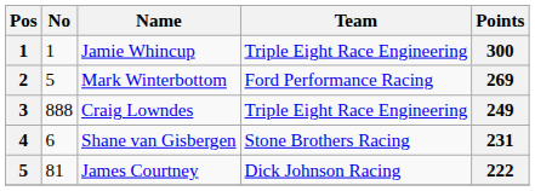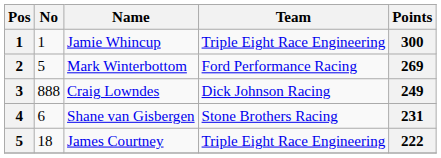 <table class="wikitable" style="font-size: 95%;">
 <tr>
 <th>Pos</th>
 <th>No</th>
 <th>Name</th>
 <th>Team</th>
 <th>Points</th>
 </tr>
 <tr>
 <th>1</th>
 <td>1</td>
 <td><a href='#'>Jamie Whincup</a></td>
 <td><a href='#'>Triple Eight Race Engineering</a></td>
 <th>300</th>
 </tr>
 <tr>
 <th>2</th>
 <td>5</td>
 <td><a href='#'>Mark Winterbottom</a></td>
 <td><a href='#'>Ford Performance Racing</a></td>
 <th>269</th>
 </tr>
 <tr>
 <th>3</th>
 <td>888</td>
 <td><a href='#'>Craig Lowndes</a></td>
-<td><a href='#'>Triple Eight Race Engineering</a></td>
+<td><a href='#'>Dick Johnson Racing</a></td>
 <th>249</th>
 </tr>
 <tr>
 <th>4</th>
 <td>6</td>
 <td><a href='#'>Shane van Gisbergen</a></td>
 <td><a href='#'>Stone Brothers Racing</a></td>
 <th>231</th>
 </tr>
 <tr>
 <th>5</th>
-<td>81</td>
+<td>18</td>
 <td><a href='#'>James Courtney</a></td>
-<td><a href='#'>Dick Johnson Racing</a></td>
+<td><a href='#'>Triple Eight Race Engineering</a></td>
 <th>222</th>
 </tr>
 <tr>
 </tr>
 </table>
